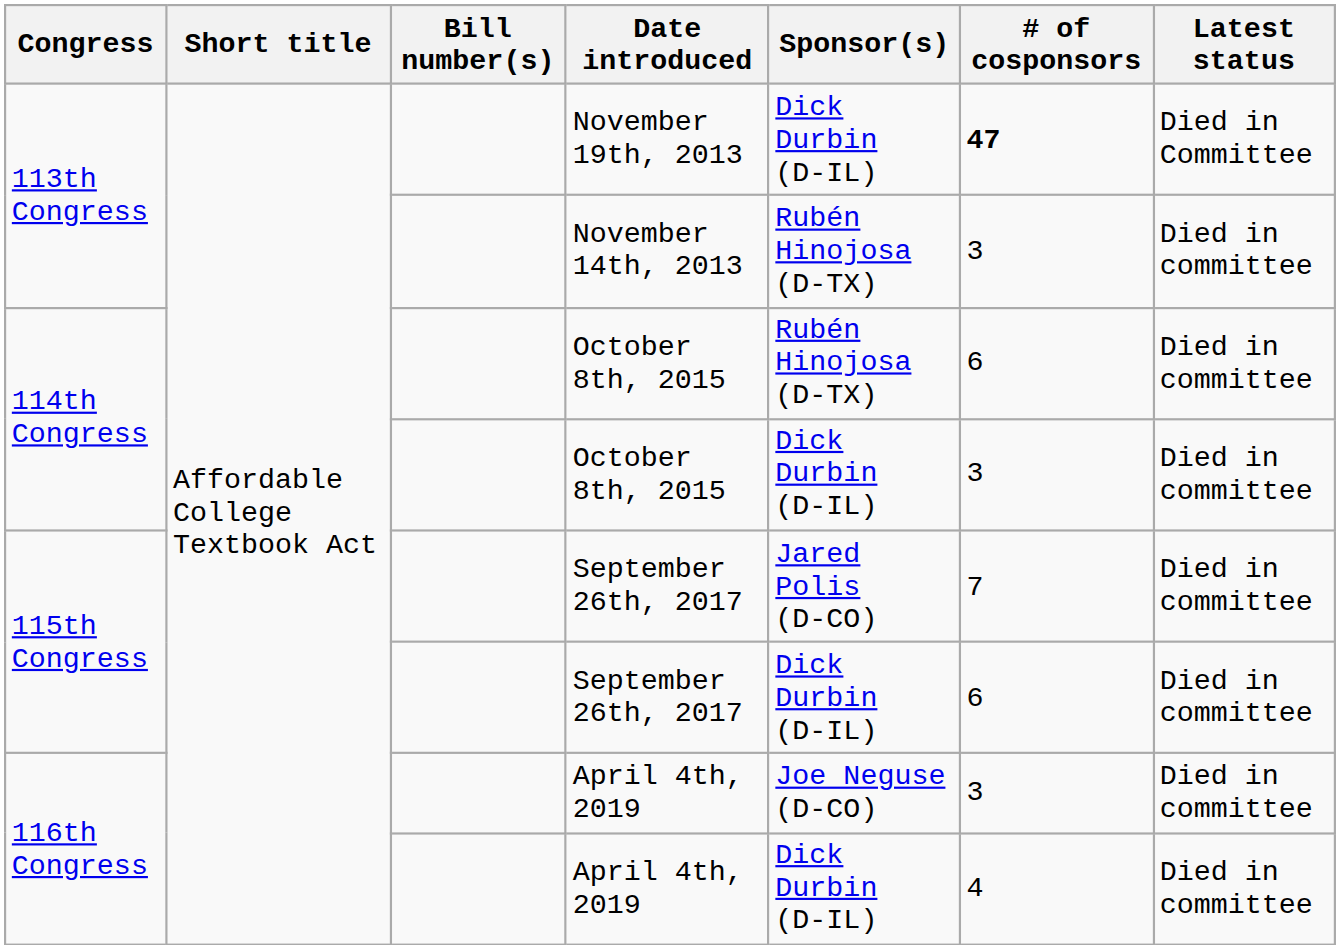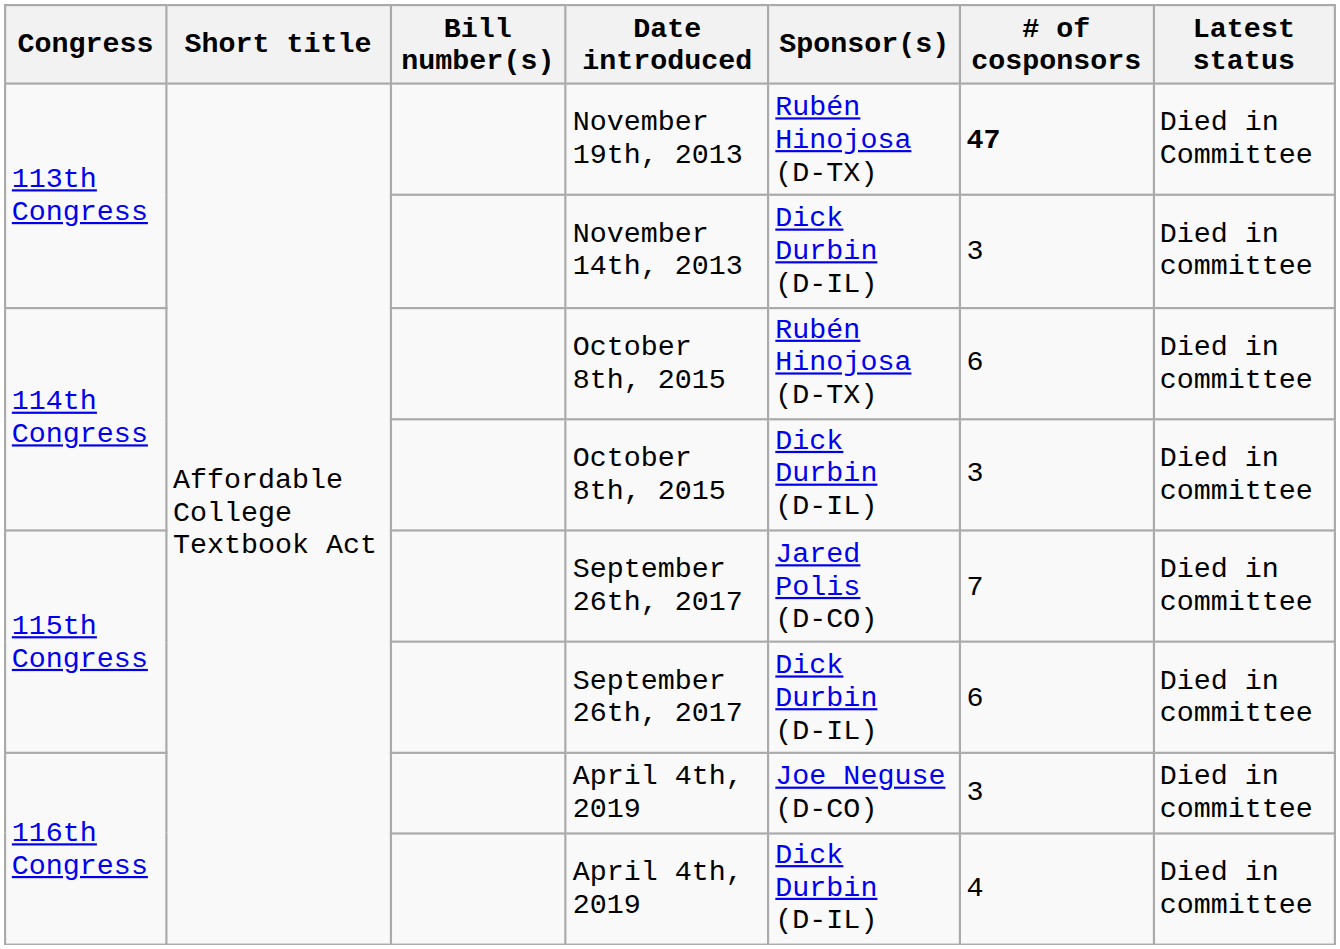 <table class="wikitable">
 <tr>
 <th>Congress</th>
 <th>Short title</th>
 <th>Bill number(s)</th>
 <th>Date introduced</th>
 <th>Sponsor(s)</th>
 <th># of cosponsors</th>
 <th>Latest status</th>
 </tr>
 <tr>
 <td rowspan="2"><a href='#'>113th Congress</a></td>
 <td rowspan="8">Affordable College Textbook Act</td>
 <td></td>
 <td>November 19th, 2013</td>
-<td><a href='#'>Dick Durbin</a><br>(D-IL)</td>
+<td><a href='#'>Rubén Hinojosa</a><br>(D-TX)</td>
 <td><strong>47</strong></td>
 <td>Died in Committee</td>
 </tr>
 <tr>
 <td></td>
 <td>November 14th, 2013</td>
-<td><a href='#'>Rubén Hinojosa</a><br>(D-TX)</td>
+<td><a href='#'>Dick Durbin</a><br>(D-IL)</td>
 <td>3</td>
 <td>Died in committee</td>
 </tr>
 <tr>
 <td rowspan="2"><a href='#'>114th Congress</a></td>
 <td></td>
 <td>October 8th, 2015</td>
 <td><a href='#'>Rubén Hinojosa</a><br>(D-TX)</td>
 <td>6</td>
 <td>Died in committee</td>
 </tr>
 <tr>
 <td></td>
 <td>October 8th, 2015</td>
 <td><a href='#'>Dick Durbin</a><br>(D-IL)</td>
 <td>3</td>
 <td>Died in committee</td>
 </tr>
 <tr>
 <td rowspan="2"><a href='#'>115th Congress</a></td>
 <td></td>
 <td>September 26th, 2017</td>
 <td><a href='#'>Jared Polis</a><br>(D-CO)</td>
 <td>7</td>
 <td>Died in committee</td>
 </tr>
 <tr>
 <td></td>
 <td>September 26th, 2017</td>
 <td><a href='#'>Dick Durbin</a><br>(D-IL)</td>
 <td>6</td>
 <td>Died in committee</td>
 </tr>
 <tr>
 <td rowspan="2"><a href='#'>116th Congress</a></td>
 <td></td>
 <td>April 4th, 2019</td>
 <td><a href='#'>Joe Neguse</a><br>(D-CO)</td>
 <td>3</td>
 <td>Died in committee</td>
 </tr>
 <tr>
 <td></td>
 <td>April 4th, 2019</td>
 <td><a href='#'>Dick Durbin</a><br>(D-IL)</td>
 <td>4</td>
 <td>Died in committee</td>
 </tr>
 </table>
